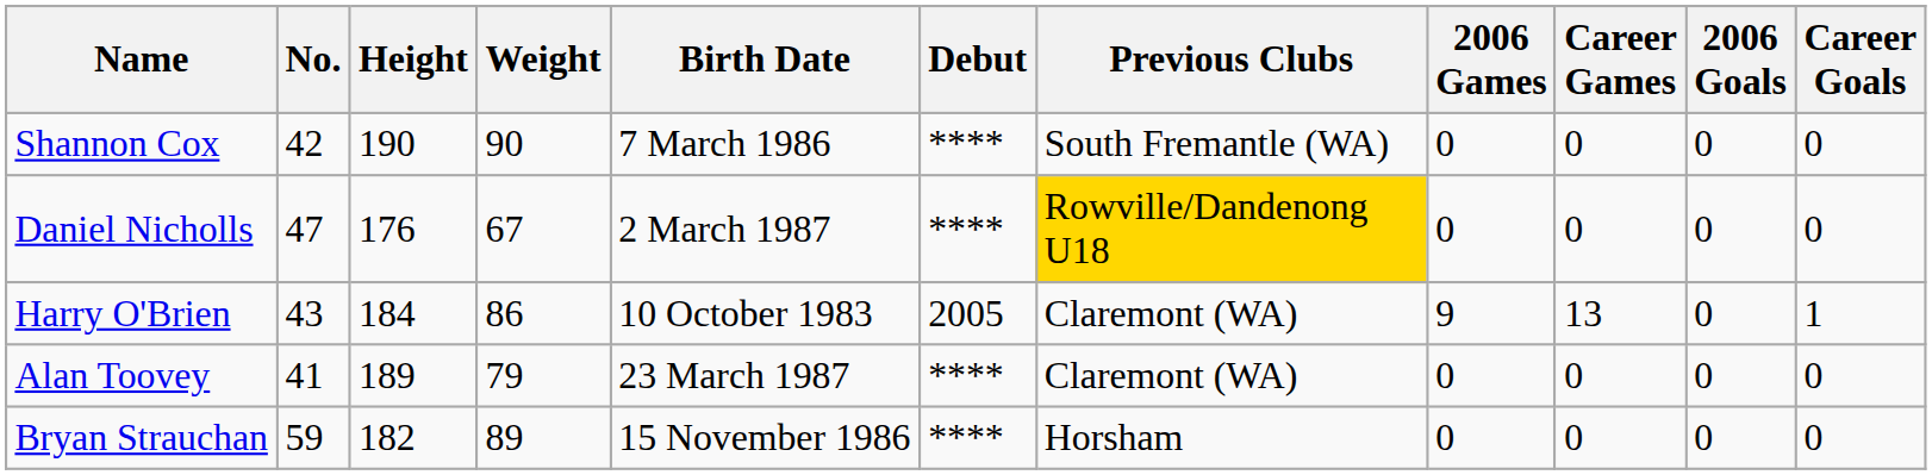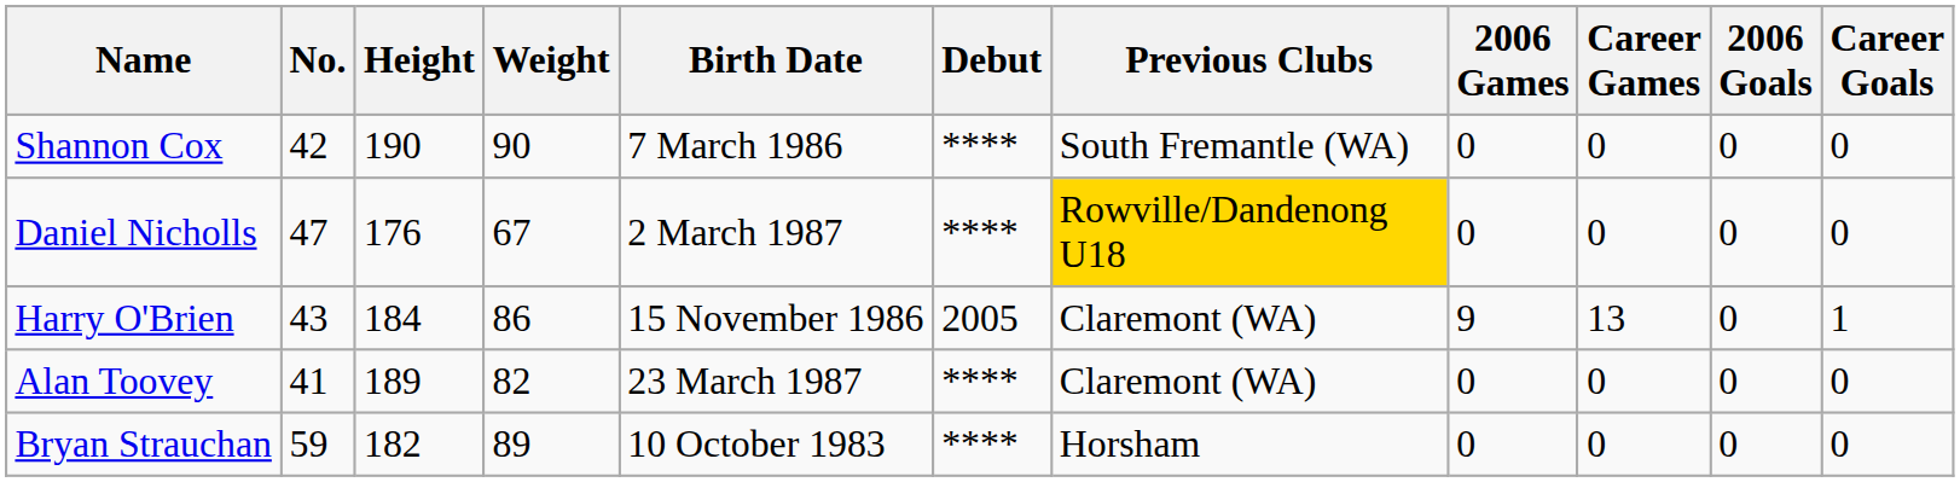 <table class="wikitable" style="font-size: 95%;">
 <tr>
 <th>Name</th>
 <th>No.</th>
 <th>Height</th>
 <th>Weight</th>
 <th>Birth Date</th>
 <th>Debut</th>
 <th style="width:150px;">Previous Clubs</th>
 <th width="5">2006 Games</th>
 <th width="5">Career Games</th>
 <th width="5">2006 Goals</th>
 <th width="5">Career Goals</th>
 </tr>
 <tr valign="top">
 <td><a href='#'>Shannon Cox</a></td>
 <td>42</td>
 <td>190</td>
 <td>90</td>
 <td>7 March 1986</td>
 <td>****</td>
 <td>South Fremantle (WA)</td>
 <td>0</td>
 <td>0</td>
 <td>0</td>
 <td>0</td>
 </tr>
 <tr>
 <td><a href='#'>Daniel Nicholls</a></td>
 <td>47</td>
 <td>176</td>
 <td>67</td>
 <td>2 March 1987</td>
 <td>****</td>
 <td style="background: gold;">Rowville/Dandenong U18</td>
 <td>0</td>
 <td>0</td>
 <td>0</td>
 <td>0</td>
 </tr>
 <tr>
 <td><a href='#'>Harry O'Brien</a></td>
 <td>43</td>
 <td>184</td>
 <td>86</td>
-<td>10 October 1983</td>
+<td>15 November 1986</td>
 <td>2005</td>
 <td>Claremont (WA)</td>
 <td>9</td>
 <td>13</td>
 <td>0</td>
 <td>1</td>
 </tr>
 <tr>
 <td><a href='#'>Alan Toovey</a></td>
 <td>41</td>
 <td>189</td>
-<td>79</td>
+<td>82</td>
 <td>23 March 1987</td>
 <td>****</td>
 <td>Claremont (WA)</td>
 <td>0</td>
 <td>0</td>
 <td>0</td>
 <td>0</td>
 </tr>
 <tr>
 <td><a href='#'>Bryan Strauchan</a></td>
 <td>59</td>
 <td>182</td>
 <td>89</td>
-<td>15 November 1986</td>
+<td>10 October 1983</td>
 <td>****</td>
 <td>Horsham</td>
 <td>0</td>
 <td>0</td>
 <td>0</td>
 <td>0</td>
 </tr>
 </table>
